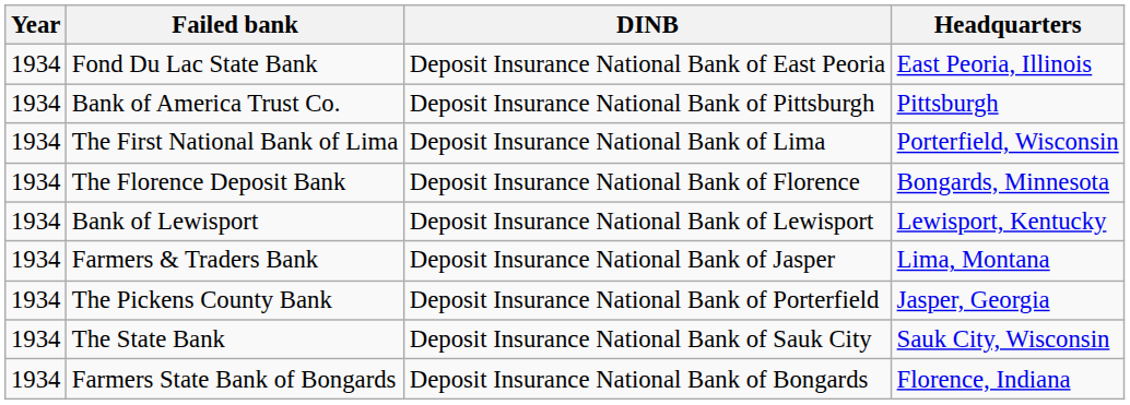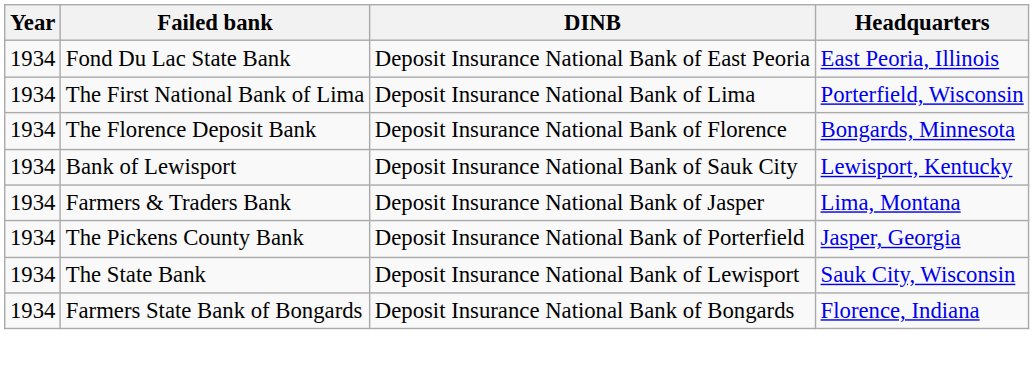 <table class="wikitable sortable">
 <tr>
 <th>Year</th>
 <th>Failed bank</th>
 <th>DINB</th>
 <th>Headquarters</th>
 </tr>
 <tr>
 <td>1934</td>
 <td>Fond Du Lac State Bank</td>
 <td>Deposit Insurance National Bank of East Peoria</td>
 <td><a href='#'>East Peoria, Illinois</a></td>
-</tr>
-<tr>
-<td>1934</td>
-<td>Bank of America Trust Co.</td>
-<td>Deposit Insurance National Bank of Pittsburgh</td>
-<td><a href='#'>Pittsburgh</a></td>
 </tr>
 <tr>
 <td>1934</td>
 <td>The First National Bank of Lima</td>
 <td>Deposit Insurance National Bank of Lima</td>
 <td><a href='#'>Porterfield, Wisconsin</a></td>
 </tr>
 <tr>
 <td>1934</td>
 <td>The Florence Deposit Bank</td>
 <td>Deposit Insurance National Bank of Florence</td>
 <td><a href='#'>Bongards, Minnesota</a></td>
 </tr>
 <tr>
 <td>1934</td>
 <td>Bank of Lewisport</td>
-<td>Deposit Insurance National Bank of Lewisport</td>
+<td>Deposit Insurance National Bank of Sauk City</td>
 <td><a href='#'>Lewisport, Kentucky</a></td>
 </tr>
 <tr>
 <td>1934</td>
 <td>Farmers & Traders Bank</td>
 <td>Deposit Insurance National Bank of Jasper</td>
 <td><a href='#'>Lima, Montana</a></td>
 </tr>
 <tr>
 <td>1934</td>
 <td>The Pickens County Bank</td>
 <td>Deposit Insurance National Bank of Porterfield</td>
 <td><a href='#'>Jasper, Georgia</a></td>
 </tr>
 <tr>
 <td>1934</td>
 <td>The State Bank</td>
-<td>Deposit Insurance National Bank of Sauk City</td>
+<td>Deposit Insurance National Bank of Lewisport</td>
 <td><a href='#'>Sauk City, Wisconsin</a></td>
 </tr>
 <tr>
 <td>1934</td>
 <td>Farmers State Bank of Bongards</td>
 <td>Deposit Insurance National Bank of Bongards</td>
 <td><a href='#'>Florence, Indiana</a></td>
 </tr>
 </table>
